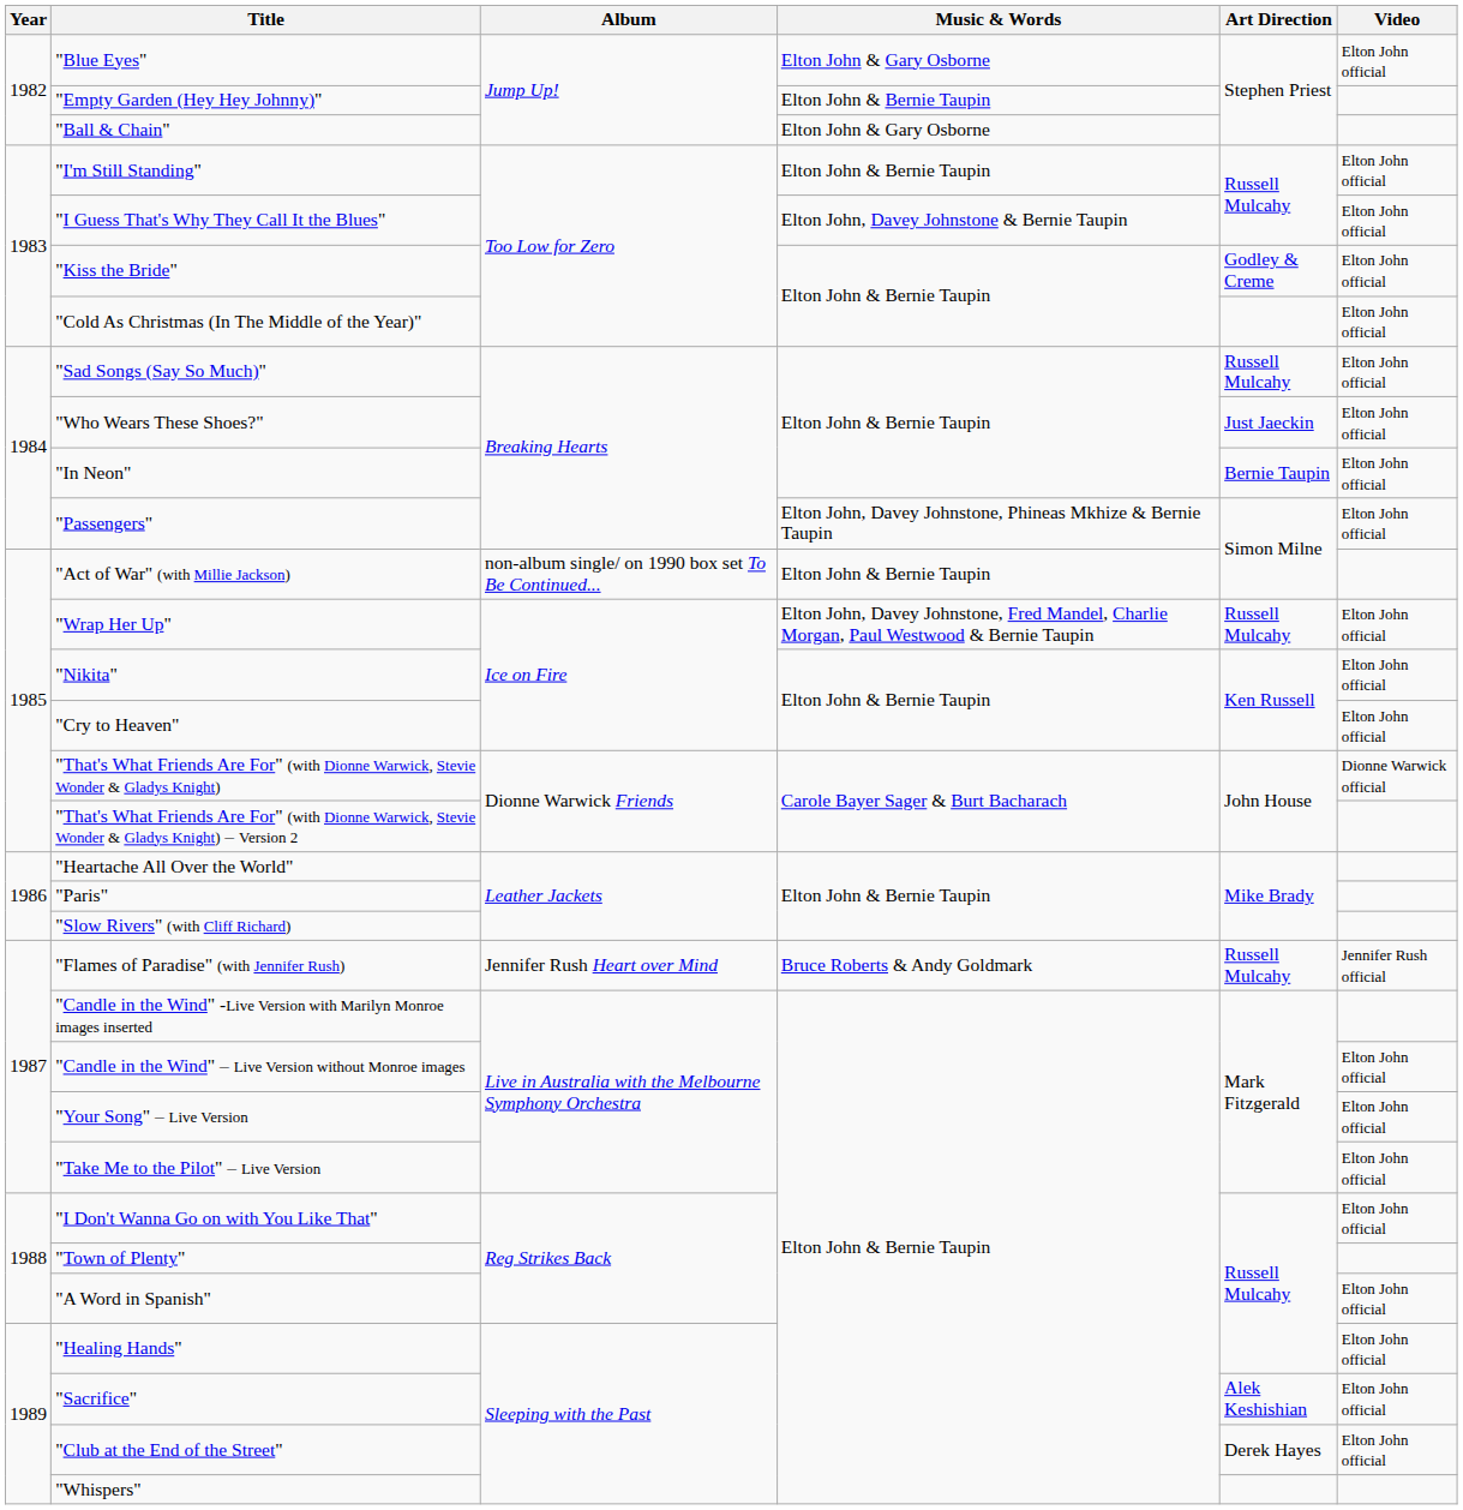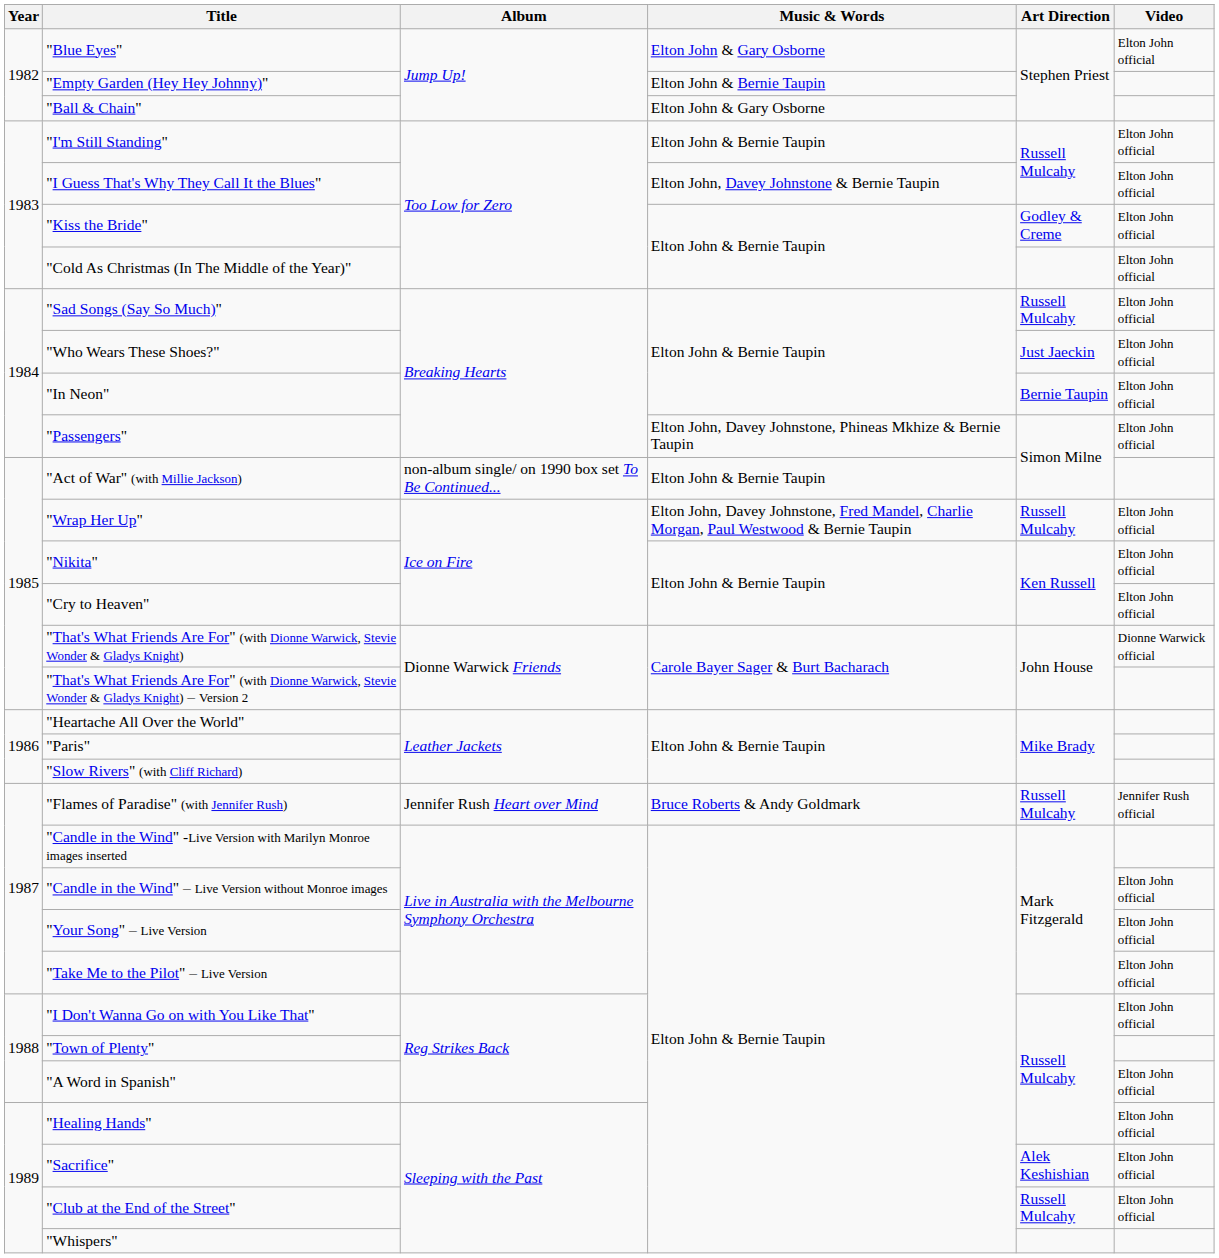 <table class="wikitable">
 <tr>
 <th>Year</th>
 <th>Title</th>
 <th>Album</th>
 <th>Music & Words</th>
 <th>Art Direction</th>
 <th>Video</th>
 </tr>
 <tr>
 <td rowspan="3">1982</td>
 <td>"<a href='#'>Blue Eyes</a>"</td>
 <td rowspan="3"><em><a href='#'>Jump Up!</a></em></td>
 <td><a href='#'>Elton John</a> & <a href='#'>Gary Osborne</a></td>
 <td rowspan="3">Stephen Priest</td>
 <td> <small>Elton John official</small></td>
 </tr>
 <tr>
 <td>"<a href='#'>Empty Garden (Hey Hey Johnny)</a>"</td>
 <td>Elton John & <a href='#'>Bernie Taupin</a></td>
 <td></td>
 </tr>
 <tr>
 <td>"<a href='#'>Ball & Chain</a>"</td>
 <td>Elton John & Gary Osborne</td>
 <td></td>
 </tr>
 <tr>
 <td rowspan="4">1983</td>
 <td>"<a href='#'>I'm Still Standing</a>"</td>
 <td rowspan="4"><em><a href='#'>Too Low for Zero</a></em></td>
 <td>Elton John & Bernie Taupin</td>
 <td rowspan="2"><a href='#'>Russell Mulcahy</a></td>
 <td> <small>Elton John official</small></td>
 </tr>
 <tr>
 <td>"<a href='#'>I Guess That's Why They Call It the Blues</a>"</td>
 <td>Elton John, <a href='#'>Davey Johnstone</a> & Bernie Taupin</td>
 <td> <small> Elton John official</small></td>
 </tr>
 <tr>
 <td>"<a href='#'>Kiss the Bride</a>"</td>
 <td rowspan="2">Elton John & Bernie Taupin</td>
 <td><a href='#'>Godley & Creme</a></td>
 <td> <small>Elton John official</small></td>
 </tr>
 <tr>
 <td>"Cold As Christmas (In The Middle of the Year)"</td>
 <td></td>
 <td> <small>Elton John official</small></td>
 </tr>
 <tr>
 <td rowspan="4">1984</td>
 <td>"<a href='#'>Sad Songs (Say So Much)</a>"</td>
 <td rowspan="4"><em><a href='#'>Breaking Hearts</a></em></td>
 <td rowspan="3">Elton John & Bernie Taupin</td>
 <td><a href='#'>Russell Mulcahy</a></td>
 <td> <small>Elton John official</small></td>
 </tr>
 <tr>
 <td>"Who Wears These Shoes?"</td>
 <td><a href='#'>Just Jaeckin</a></td>
 <td> <small>Elton John official</small></td>
 </tr>
 <tr>
 <td>"In Neon"</td>
 <td><a href='#'>Bernie Taupin</a></td>
 <td> <small>Elton John official</small></td>
 </tr>
 <tr>
 <td>"<a href='#'>Passengers</a>"</td>
 <td>Elton John, Davey Johnstone, Phineas Mkhize & Bernie Taupin</td>
 <td rowspan="2">Simon Milne</td>
 <td> <small>Elton John official</small></td>
 </tr>
 <tr>
 <td rowspan="6">1985</td>
 <td>"Act of War" <small>(with <a href='#'>Millie Jackson</a>)</small></td>
 <td>non-album single/ on 1990 box set <em><a href='#'> To Be Continued...</a></em></td>
 <td>Elton John & Bernie Taupin</td>
 <td></td>
 </tr>
 <tr>
 <td>"<a href='#'>Wrap Her Up</a>"</td>
 <td rowspan="3"><em><a href='#'>Ice on Fire</a></em></td>
 <td>Elton John, Davey Johnstone, <a href='#'>Fred Mandel</a>, <a href='#'>Charlie Morgan</a>, <a href='#'>Paul Westwood</a> & Bernie Taupin</td>
 <td><a href='#'>Russell Mulcahy</a></td>
 <td> <small>Elton John official</small></td>
 </tr>
 <tr>
 <td>"<a href='#'>Nikita</a>"</td>
 <td rowspan="2">Elton John & Bernie Taupin</td>
 <td rowspan="2"><a href='#'>Ken Russell</a></td>
 <td> <small>Elton John official</small></td>
 </tr>
 <tr>
 <td>"Cry to Heaven"</td>
 <td> <small>Elton John official</small></td>
 </tr>
 <tr>
 <td>"<a href='#'>That's What Friends Are For</a>" <small>(with <a href='#'>Dionne Warwick</a>, <a href='#'>Stevie Wonder</a> & <a href='#'>Gladys Knight</a>)</small></td>
 <td rowspan="2">Dionne Warwick <em><a href='#'>Friends</a></em></td>
 <td rowspan="2"><a href='#'>Carole Bayer Sager</a> & <a href='#'>Burt Bacharach</a></td>
 <td rowspan="2">John House</td>
 <td> <small>Dionne Warwick official</small></td>
 </tr>
 <tr>
 <td>"<a href='#'>That's What Friends Are For</a>" <small>(with <a href='#'>Dionne Warwick</a>, <a href='#'>Stevie Wonder</a> & <a href='#'>Gladys Knight</a>)</small> – <small>Version 2</small></td>
 <td></td>
 </tr>
 <tr>
 <td rowspan="3">1986</td>
 <td>"Heartache All Over the World"</td>
 <td rowspan="3"><em><a href='#'>Leather Jackets</a></em></td>
 <td rowspan="3">Elton John & Bernie Taupin</td>
 <td rowspan="3"><a href='#'>Mike Brady</a></td>
 <td></td>
 </tr>
 <tr>
 <td>"Paris"</td>
 <td></td>
 </tr>
 <tr>
 <td>"<a href='#'>Slow Rivers</a>" <small>(with <a href='#'>Cliff Richard</a>)</small></td>
 <td></td>
 </tr>
 <tr>
 <td rowspan="5">1987</td>
 <td>"Flames of Paradise" <small>(with <a href='#'>Jennifer Rush</a>)</small></td>
 <td>Jennifer Rush <em><a href='#'>Heart over Mind</a></em></td>
 <td><a href='#'>Bruce Roberts</a> & Andy Goldmark</td>
 <td><a href='#'>Russell Mulcahy</a></td>
 <td> <small>Jennifer Rush official</small></td>
 </tr>
 <tr>
 <td>"<a href='#'>Candle in the Wind</a>" -<small>Live Version with Marilyn Monroe images inserted</small></td>
 <td rowspan="4"><em><a href='#'>Live in Australia with the Melbourne Symphony Orchestra</a></em></td>
 <td rowspan="11">Elton John & Bernie Taupin</td>
 <td rowspan="4">Mark Fitzgerald</td>
 <td></td>
 </tr>
 <tr>
 <td>"<a href='#'>Candle in the Wind</a>" – <small>Live Version without Monroe images</small></td>
 <td> <small>Elton John official</small></td>
 </tr>
 <tr>
 <td>"<a href='#'>Your Song</a>" – <small>Live Version</small></td>
 <td> <small>Elton John official</small></td>
 </tr>
 <tr>
 <td>"<a href='#'>Take Me to the Pilot</a>" – <small>Live Version</small></td>
 <td> <small>Elton John official</small></td>
 </tr>
 <tr>
 <td rowspan="3">1988</td>
 <td>"<a href='#'>I Don't Wanna Go on with You Like That</a>"</td>
 <td rowspan="3"><em><a href='#'>Reg Strikes Back</a></em></td>
 <td rowspan="4"><a href='#'>Russell Mulcahy</a></td>
 <td> <small>Elton John official</small></td>
 </tr>
 <tr>
 <td>"<a href='#'>Town of Plenty</a>"</td>
 <td></td>
 </tr>
 <tr>
 <td>"A Word in Spanish"</td>
 <td> <small>Elton John official</small></td>
 </tr>
 <tr>
 <td rowspan="4">1989</td>
 <td>"<a href='#'>Healing Hands</a>"</td>
 <td rowspan="4"><em><a href='#'>Sleeping with the Past</a></em></td>
 <td> <small>Elton John official</small></td>
 </tr>
 <tr>
 <td>"<a href='#'>Sacrifice</a>"</td>
 <td><a href='#'>Alek Keshishian</a></td>
 <td> <small>Elton John official</small></td>
 </tr>
 <tr>
 <td>"<a href='#'>Club at the End of the Street</a>"</td>
-<td>Derek Hayes</td>
+<td><a href='#'>Russell Mulcahy</a></td>
 <td> <small>Elton John official</small></td>
 </tr>
 <tr>
 <td>"Whispers"</td>
 <td></td>
 <td></td>
 </tr>
 </table>
